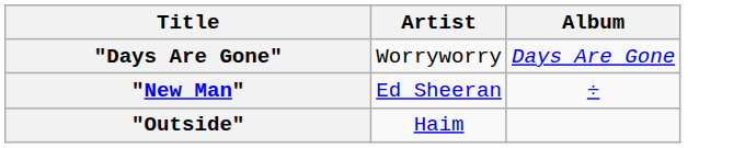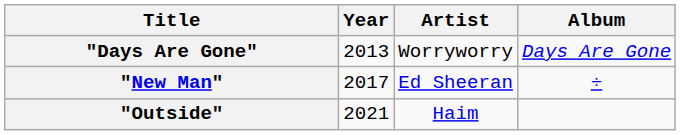 <table class="wikitable plainrowheaders" style="text-align:center;">
 <tr>
 <th scope="col" style="width:17em;">Title</th>
+<th scope="col">Year</th>
 <th scope="col">Artist</th>
 <th scope="col">Album</th>
 </tr>
 <tr>
 <th scope="row">"Days Are Gone"</th>
+<td>2013</td>
 <td>Worryworry</td>
 <td><em><a href='#'>Days Are Gone</a></em></td>
 </tr>
 <tr>
 <th scope="row">"<a href='#'>New Man</a>"</th>
+<td>2017</td>
 <td><a href='#'>Ed Sheeran</a></td>
 <td><em><a href='#'>÷</a></em></td>
 </tr>
 <tr>
 <th scope="row">"Outside"</th>
+<td>2021</td>
 <td><a href='#'>Haim</a></td>
 <td></td>
 </tr>
 </table>
